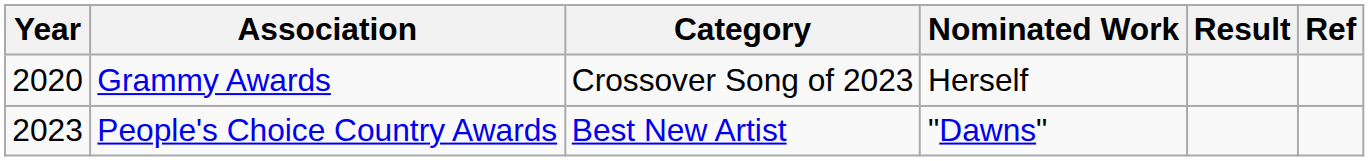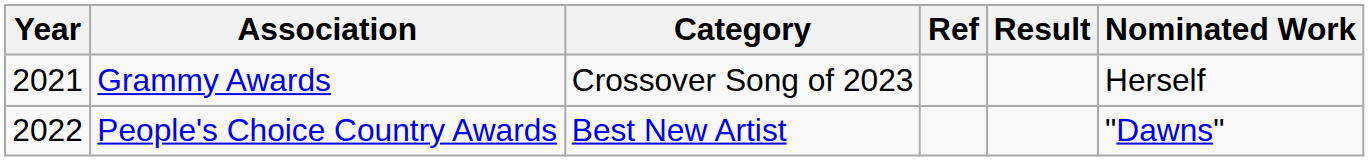 <table class="wikitable">
 <tr>
 <th>Year</th>
 <th>Association</th>
 <th>Category</th>
+<th>Ref</th>
+<th>Result</th>
 <th>Nominated Work</th>
-<th>Result</th>
-<th>Ref</th>
 </tr>
 <tr>
-<td>2020</td>
+<td>2021</td>
 <td><a href='#'>Grammy Awards</a></td>
 <td>Crossover Song of 2023</td>
+<td style="text-align:center;"></td>
+<td></td>
 <td>Herself</td>
-<td></td>
-<td style="text-align:center;"></td>
 </tr>
 <tr>
-<td>2023</td>
+<td>2022</td>
 <td><a href='#'>People's Choice Country Awards</a></td>
 <td><a href='#'>Best New Artist</a></td>
+<td style="text-align:center;"></td>
+<td></td>
 <td>"<a href='#'>Dawns</a>"</td>
-<td></td>
-<td style="text-align:center;"></td>
 </tr>
 </table>
